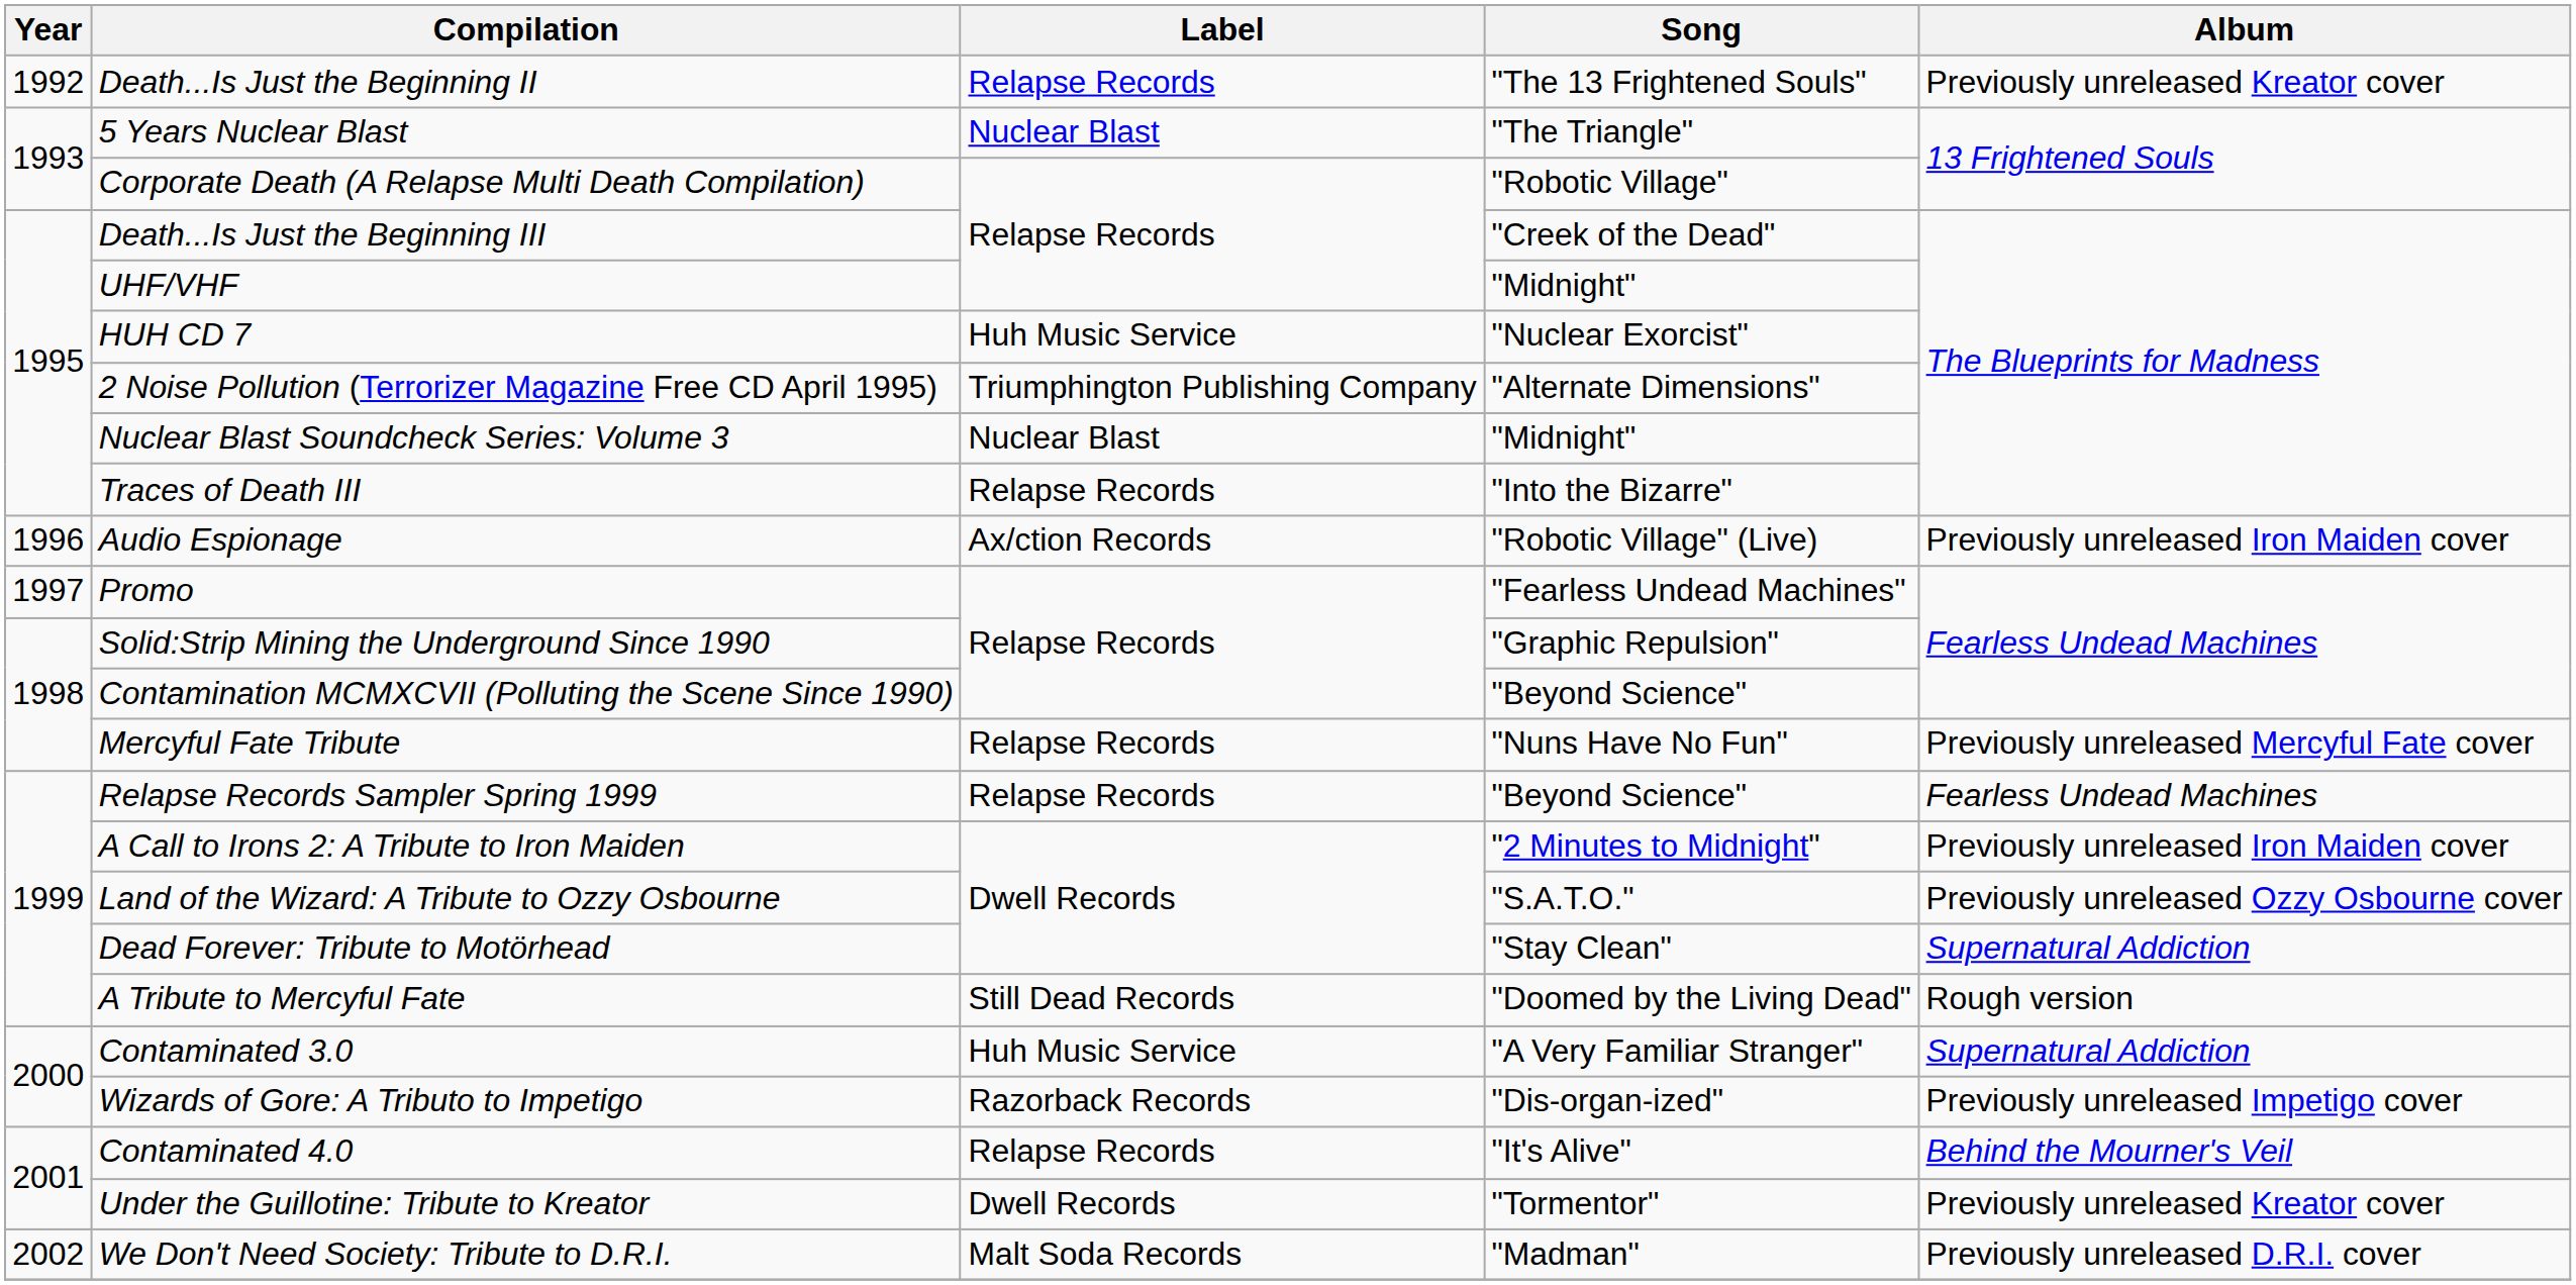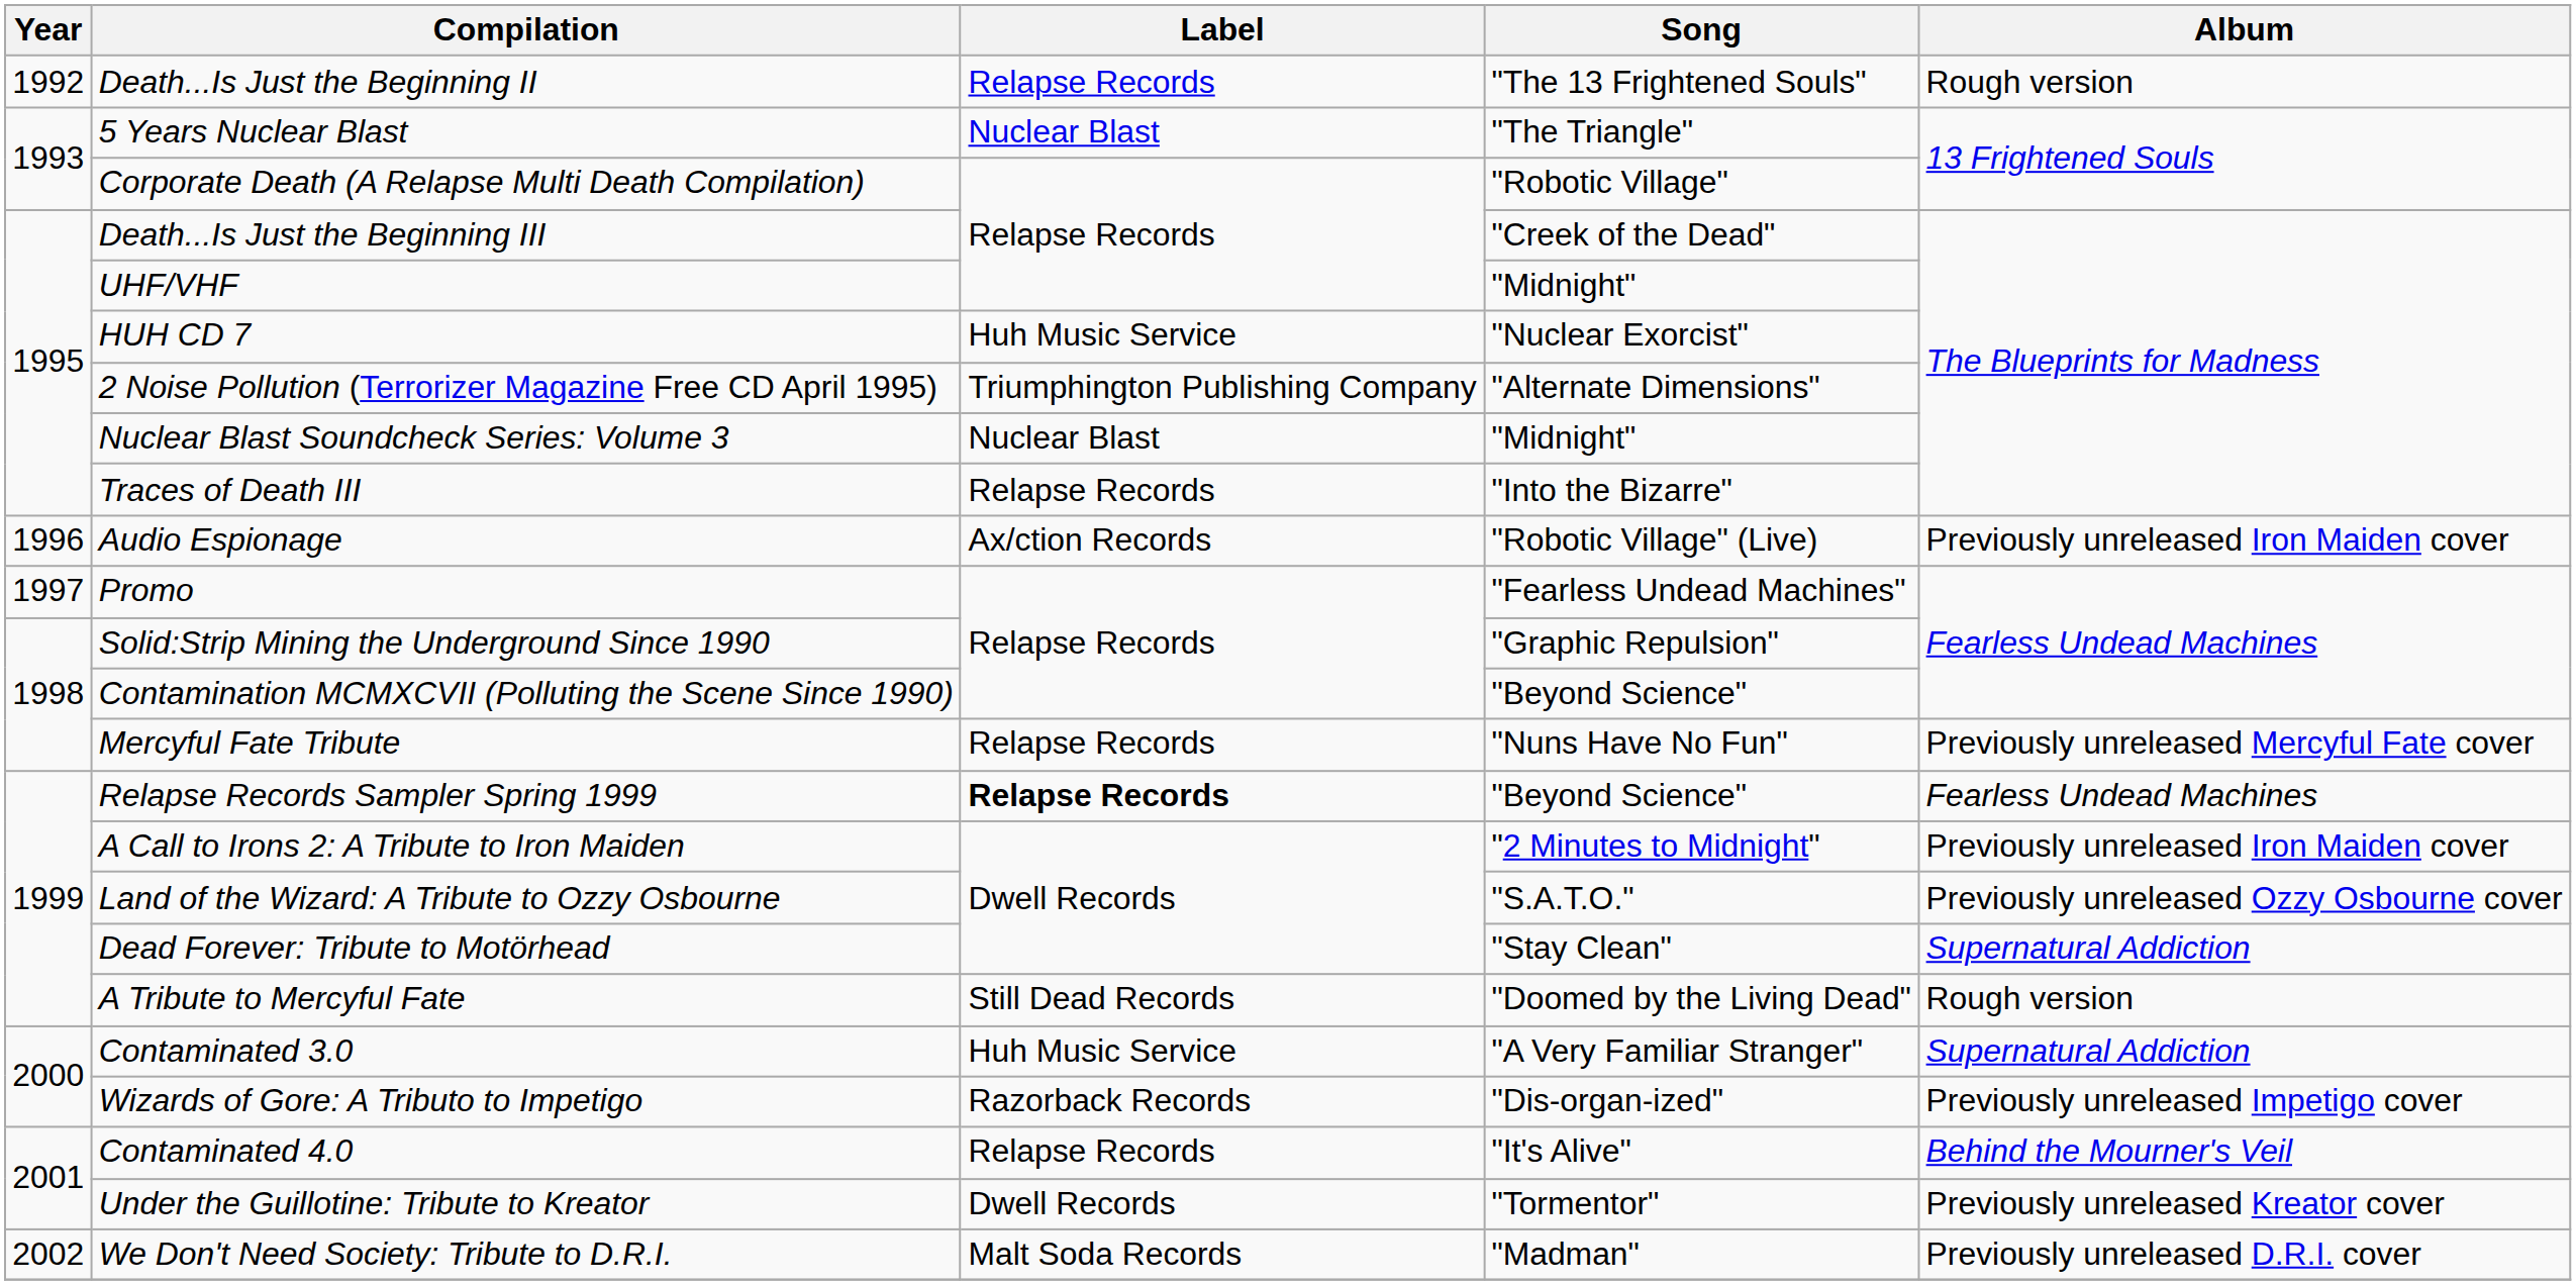 <table class="wikitable">
 <tr>
 <th>Year</th>
 <th>Compilation</th>
 <th>Label</th>
 <th>Song</th>
 <th>Album</th>
 </tr>
 <tr>
 <td>1992</td>
 <td><em>Death...Is Just the Beginning II</em></td>
 <td><a href='#'>Relapse Records</a></td>
 <td>"The 13 Frightened Souls"</td>
-<td>Previously unreleased <a href='#'>Kreator</a> cover</td>
+<td>Rough version</td>
 </tr>
 <tr>
 <td rowspan="2">1993</td>
 <td><em>5 Years Nuclear Blast</em></td>
 <td><a href='#'>Nuclear Blast</a></td>
 <td>"The Triangle"</td>
 <td rowspan="2"><em><a href='#'>13 Frightened Souls</a></em></td>
 </tr>
 <tr>
 <td><em>Corporate Death (A Relapse Multi Death Compilation)</em></td>
 <td rowspan="3">Relapse Records</td>
 <td>"Robotic Village"</td>
 </tr>
 <tr>
 <td rowspan="6">1995</td>
 <td><em>Death...Is Just the Beginning III</em></td>
 <td>"Creek of the Dead"</td>
 <td rowspan="6"><em><a href='#'>The Blueprints for Madness</a></em></td>
 </tr>
 <tr>
 <td><em>UHF/VHF</em></td>
 <td>"Midnight"</td>
 </tr>
 <tr>
 <td><em>HUH CD 7</em></td>
 <td>Huh Music Service</td>
 <td>"Nuclear Exorcist"</td>
 </tr>
 <tr>
 <td><em>2 Noise Pollution</em> (<a href='#'>Terrorizer Magazine</a> Free CD April 1995)</td>
 <td>Triumphington Publishing Company</td>
 <td>"Alternate Dimensions"</td>
 </tr>
 <tr>
 <td><em>Nuclear Blast Soundcheck Series: Volume 3</em></td>
 <td>Nuclear Blast</td>
 <td>"Midnight"</td>
 </tr>
 <tr>
 <td><em>Traces of Death III</em></td>
 <td>Relapse Records</td>
 <td>"Into the Bizarre"</td>
 </tr>
 <tr>
 <td>1996</td>
 <td><em>Audio Espionage</em></td>
 <td>Ax/ction Records</td>
 <td>"Robotic Village" (Live)</td>
 <td>Previously unreleased <a href='#'>Iron Maiden</a> cover</td>
 </tr>
 <tr>
 <td>1997</td>
 <td><em>Promo</em></td>
 <td rowspan="3">Relapse Records</td>
 <td>"Fearless Undead Machines"</td>
 <td rowspan="3"><em><a href='#'>Fearless Undead Machines</a></em></td>
 </tr>
 <tr>
 <td rowspan="3">1998</td>
 <td><em>Solid:Strip Mining the Underground Since 1990</em></td>
 <td>"Graphic Repulsion"</td>
 </tr>
 <tr>
 <td><em>Contamination MCMXCVII (Polluting the Scene Since 1990)</em></td>
 <td>"Beyond Science"</td>
 </tr>
 <tr>
 <td><em>Mercyful Fate Tribute</em></td>
 <td>Relapse Records</td>
 <td>"Nuns Have No Fun"</td>
 <td>Previously unreleased <a href='#'>Mercyful Fate</a> cover</td>
 </tr>
 <tr>
 <td rowspan="5">1999</td>
 <td><em>Relapse Records Sampler Spring 1999</em></td>
-<td>Relapse Records</td>
+<td><strong>Relapse Records</strong></td>
 <td>"Beyond Science"</td>
 <td><em>Fearless Undead Machines</em></td>
 </tr>
 <tr>
 <td><em>A Call to Irons 2: A Tribute to Iron Maiden</em></td>
 <td rowspan="3">Dwell Records</td>
 <td>"<a href='#'>2 Minutes to Midnight</a>"</td>
 <td>Previously unreleased <a href='#'>Iron Maiden</a> cover</td>
 </tr>
 <tr>
 <td><em>Land of the Wizard: A Tribute to Ozzy Osbourne</em></td>
 <td>"S.A.T.O."</td>
 <td>Previously unreleased <a href='#'>Ozzy Osbourne</a> cover</td>
 </tr>
 <tr>
 <td><em>Dead Forever: Tribute to Motörhead</em></td>
 <td>"Stay Clean"</td>
 <td><em><a href='#'>Supernatural Addiction</a></em></td>
 </tr>
 <tr>
 <td><em>A Tribute to Mercyful Fate</em></td>
 <td>Still Dead Records</td>
 <td>"Doomed by the Living Dead"</td>
 <td>Rough version</td>
 </tr>
 <tr>
 <td rowspan="2">2000</td>
 <td><em>Contaminated 3.0</em></td>
 <td>Huh Music Service</td>
 <td>"A Very Familiar Stranger"</td>
 <td><em><a href='#'>Supernatural Addiction</a></em></td>
 </tr>
 <tr>
 <td><em>Wizards of Gore: A Tributo to Impetigo</em></td>
 <td>Razorback Records</td>
 <td>"Dis-organ-ized"</td>
 <td>Previously unreleased <a href='#'>Impetigo</a> cover</td>
 </tr>
 <tr>
 <td rowspan="2">2001</td>
 <td><em>Contaminated 4.0</em></td>
 <td>Relapse Records</td>
 <td>"It's Alive"</td>
 <td><em><a href='#'>Behind the Mourner's Veil</a></em></td>
 </tr>
 <tr>
 <td><em>Under the Guillotine: Tribute to Kreator</em></td>
 <td>Dwell Records</td>
 <td>"Tormentor"</td>
 <td>Previously unreleased <a href='#'>Kreator</a> cover</td>
 </tr>
 <tr>
 <td>2002</td>
 <td><em>We Don't Need Society: Tribute to D.R.I.</em></td>
 <td>Malt Soda Records</td>
 <td>"Madman"</td>
 <td>Previously unreleased <a href='#'>D.R.I.</a> cover</td>
 </tr>
 <tr>
 </tr>
 </table>
